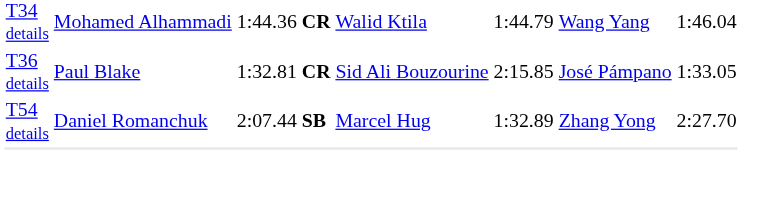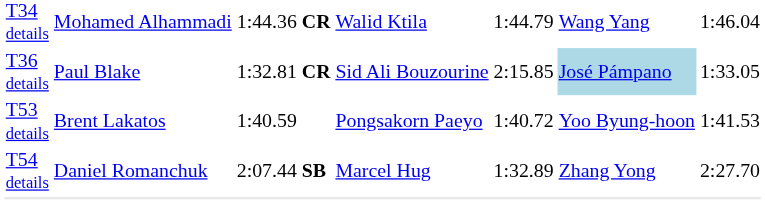 <table>
 <tr>
 <td><a href='#'>T34</a><br><small><a href='#'>details</a></small></td>
 <td><a href='#'>Mohamed Alhammadi</a><br><small></small></td>
 <td>1:44.36 <strong>CR</strong></td>
 <td><a href='#'>Walid Ktila</a><br><small></small></td>
 <td>1:44.79</td>
 <td><a href='#'>Wang Yang</a><br><small></small></td>
 <td>1:46.04</td>
 </tr>
 <tr>
 <td><a href='#'>T36</a><br><small><a href='#'>details</a></small></td>
 <td><a href='#'>Paul Blake</a><br><small></small></td>
 <td>1:32.81 <strong>CR</strong></td>
 <td><a href='#'>Sid Ali Bouzourine</a><br><small></small></td>
 <td>2:15.85</td>
-<td><a href='#'>José Pámpano</a><br><small></small></td>
+<td style="background: lightblue;"><a href='#'>José Pámpano</a><br><small></small></td>
 <td>1:33.05</td>
+</tr>
+<tr>
+<td><a href='#'>T53</a><br><small><a href='#'>details</a></small></td>
+<td><a href='#'>Brent Lakatos</a><br><small></small></td>
+<td>1:40.59</td>
+<td><a href='#'>Pongsakorn Paeyo</a><br><small></small></td>
+<td>1:40.72</td>
+<td><a href='#'>Yoo Byung-hoon</a><br><small></small></td>
+<td>1:41.53</td>
 </tr>
 <tr>
 <td><a href='#'>T54</a><br><small><a href='#'>details</a></small></td>
 <td><a href='#'>Daniel Romanchuk</a><br><small></small></td>
 <td>2:07.44 <strong>SB</strong></td>
 <td><a href='#'>Marcel Hug</a><br><small></small></td>
 <td>1:32.89</td>
 <td><a href='#'>Zhang Yong</a><br><small></small></td>
 <td>2:27.70</td>
 </tr>
 <tr bgcolor= e8e8e8>
 <td colspan=7></td>
 </tr>
 </table>
